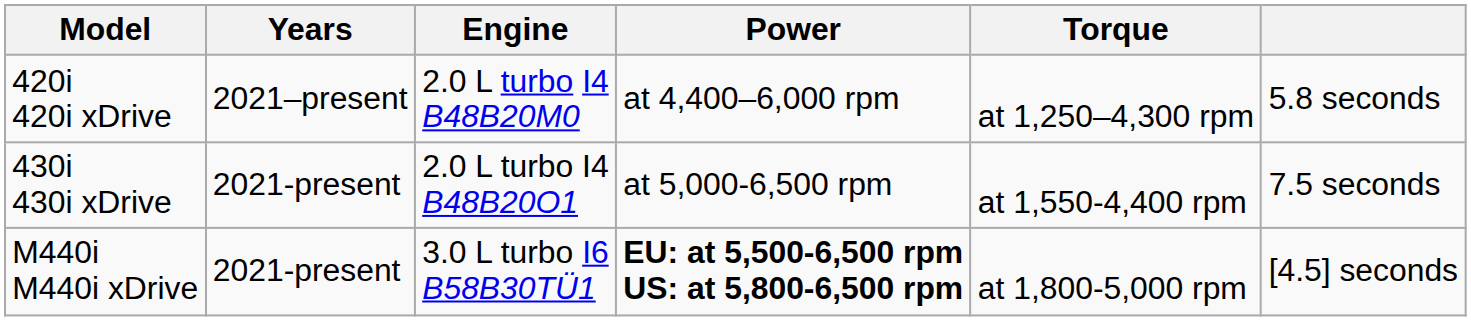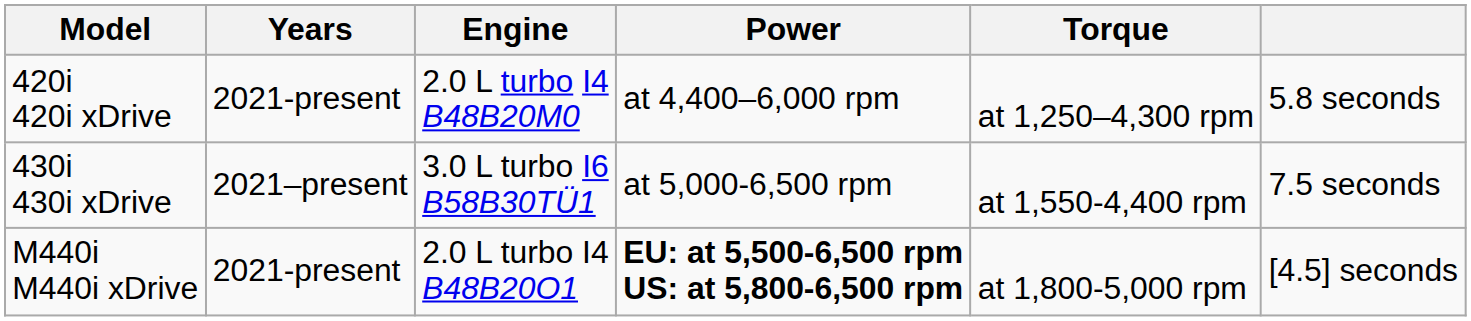 <table class="wikitable sortable">
 <tr>
 <th>Model</th>
 <th>Years</th>
 <th>Engine</th>
 <th>Power</th>
 <th>Torque</th>
 <th></th>
 </tr>
 <tr>
 <td>420i<br>420i xDrive</td>
-<td>2021–present</td>
+<td>2021-present</td>
 <td>2.0 L <a href='#'>turbo</a> <a href='#'>I4</a><br> <em><a href='#'>B48B20M0</a></em></td>
 <td> at 4,400–6,000 rpm</td>
 <td> <br> at 1,250–4,300 rpm</td>
 <td>5.8 seconds</td>
 </tr>
 <tr>
 <td>430i<br>430i xDrive</td>
-<td>2021-present</td>
-<td>2.0 L turbo I4<br><em><a href='#'>B48B20O1</a></em></td>
+<td>2021–present</td>
+<td>3.0 L turbo <a href='#'>I6</a><br><em><a href='#'>B58B30TÜ1</a></em></td>
 <td> at 5,000-6,500 rpm</td>
 <td> <br> at 1,550-4,400 rpm</td>
 <td>7.5 seconds</td>
 </tr>
 <tr>
 <td>M440i<br>M440i xDrive</td>
 <td>2021-present</td>
-<td>3.0 L turbo <a href='#'>I6</a><br><em><a href='#'>B58B30TÜ1</a></em></td>
+<td>2.0 L turbo I4<br><em><a href='#'>B48B20O1</a></em></td>
 <td><strong>EU:  at 5,500-6,500 rpm<br>US:  at 5,800-6,500 rpm</strong></td>
 <td> <br> at 1,800-5,000 rpm</td>
 <td>[4.5] seconds</td>
 </tr>
 </table>
